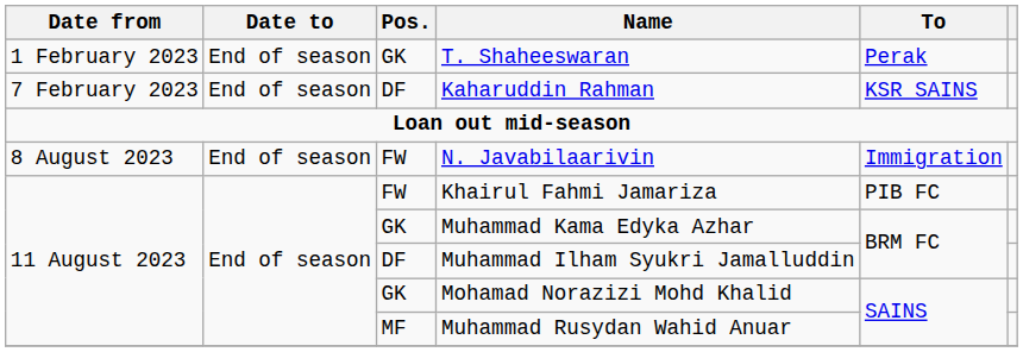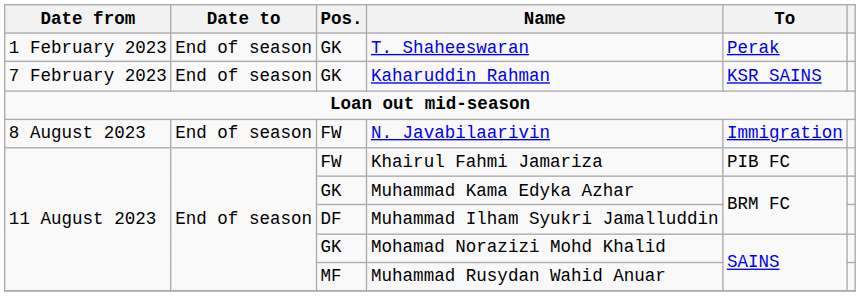 <table class="wikitable">
 <tr>
 <th>Date from</th>
 <th>Date to</th>
 <th>Pos.</th>
 <th>Name</th>
 <th>To</th>
 <th></th>
 </tr>
 <tr>
 <td>1 February 2023</td>
 <td>End of season</td>
 <td>GK</td>
 <td> <a href='#'>T. Shaheeswaran</a></td>
 <td> <a href='#'>Perak</a></td>
 <td></td>
 </tr>
 <tr>
 <td>7 February 2023</td>
 <td>End of season</td>
-<td>DF</td>
+<td>GK</td>
 <td> <a href='#'>Kaharuddin Rahman</a></td>
 <td> <a href='#'>KSR SAINS</a></td>
 <td></td>
 </tr>
 <tr>
 <td colspan="6" ; align="center"><strong>Loan out mid-season</strong></td>
 </tr>
 <tr>
 <td>8 August 2023</td>
 <td>End of season</td>
 <td>FW</td>
 <td> <a href='#'>N. Javabilaarivin</a></td>
 <td> <a href='#'>Immigration</a></td>
 <td></td>
 </tr>
 <tr>
 <td rowspan="5">11 August 2023</td>
 <td rowspan="5">End of season</td>
 <td>FW</td>
 <td> Khairul Fahmi Jamariza</td>
 <td> PIB FC</td>
 <td></td>
 </tr>
 <tr>
 <td>GK</td>
 <td> Muhammad Kama Edyka Azhar</td>
 <td rowspan="2"> BRM FC</td>
 <td></td>
 </tr>
 <tr>
 <td>DF</td>
 <td> Muhammad Ilham Syukri Jamalluddin</td>
 <td></td>
 </tr>
 <tr>
 <td>GK</td>
 <td> Mohamad Norazizi Mohd Khalid</td>
 <td rowspan="2"> <a href='#'>SAINS</a></td>
 <td></td>
 </tr>
 <tr>
 <td>MF</td>
 <td> Muhammad Rusydan Wahid Anuar</td>
 <td></td>
 </tr>
 <tr>
 </tr>
 </table>
